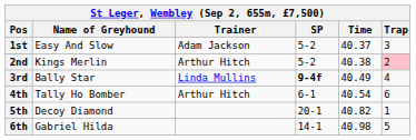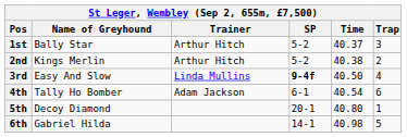 <table class="wikitable">
 <tr>
 <th colspan="6"><a href='#'>St Leger</a>, <a href='#'>Wembley</a> (Sep 2, 655m, £7,500)</th>
 </tr>
 <tr>
 <th width=30>Pos</th>
 <th width=180>Name of Greyhound</th>
 <th width=150>Trainer</th>
 <th width=50>SP</th>
 <th width=50>Time</th>
 <th width=30>Trap</th>
 </tr>
 <tr>
 <th>1st</th>
-<td>Easy And Slow</td>
-<td>Adam Jackson</td>
+<td>Bally Star</td>
+<td>Arthur Hitch</td>
 <td>5-2</td>
 <td>40.37</td>
 <td>3</td>
 </tr>
 <tr>
 <th>2nd</th>
 <td>Kings Merlin</td>
 <td>Arthur Hitch</td>
 <td>5-2</td>
 <td>40.38</td>
-<td style="background: pink;">2</td>
+<td>2</td>
 </tr>
 <tr>
 <th>3rd</th>
-<td>Bally Star</td>
+<td>Easy And Slow</td>
 <td><a href='#'>Linda Mullins</a></td>
 <td><strong>9-4f</strong></td>
-<td>40.49</td>
+<td>40.50</td>
 <td>4</td>
 </tr>
 <tr>
 <th>4th</th>
 <td>Tally Ho Bomber</td>
-<td>Arthur Hitch</td>
+<td>Adam Jackson</td>
 <td>6-1</td>
 <td>40.54</td>
 <td>6</td>
 </tr>
 <tr>
 <th>5th</th>
 <td>Decoy Diamond</td>
 <td></td>
 <td>20-1</td>
-<td>40.82</td>
+<td>40.80</td>
 <td>1</td>
 </tr>
 <tr>
 <th>6th</th>
 <td>Gabriel Hilda</td>
 <td></td>
 <td>14-1</td>
 <td>40.98</td>
 <td>5</td>
 </tr>
 </table>
